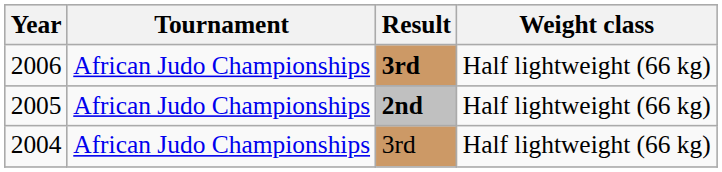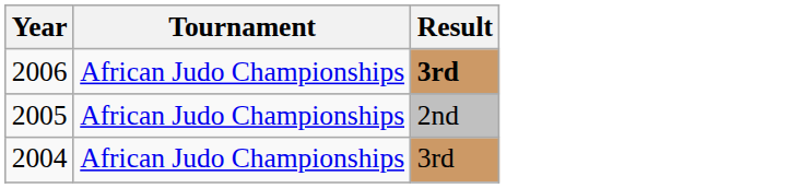 <table class=wikitable>
 <tr>
 <th>Year</th>
 <th>Tournament</th>
 <th>Result</th>
-<th>Weight class</th>
 </tr>
 <tr>
 <td>2006</td>
 <td><a href='#'>African Judo Championships</a></td>
 <td bgcolor="cc9966"><strong>3rd</strong></td>
-<td>Half lightweight (66 kg)</td>
 </tr>
 <tr>
 <td>2005</td>
 <td><a href='#'>African Judo Championships</a></td>
-<td bgcolor="silver"><strong>2nd</strong></td>
-<td>Half lightweight (66 kg)</td>
+<td bgcolor="silver">2nd</td>
 </tr>
 <tr>
 <td>2004</td>
 <td><a href='#'>African Judo Championships</a></td>
 <td bgcolor="cc9966">3rd</td>
-<td>Half lightweight (66 kg)</td>
 </tr>
 </table>
